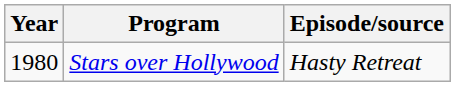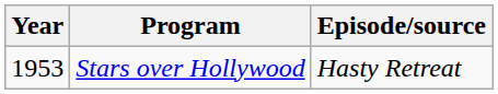 <table class="wikitable">
 <tr>
 <th>Year</th>
 <th>Program</th>
 <th>Episode/source</th>
 </tr>
 <tr>
-<td>1980</td>
+<td>1953</td>
 <td><em><a href='#'>Stars over Hollywood</a></em></td>
 <td><em>Hasty Retreat</em></td>
 </tr>
 </table>
